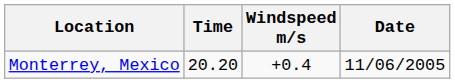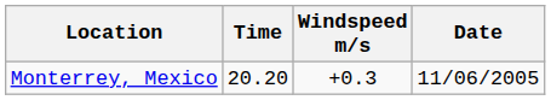 <table class="wikitable" style= "text-align: center">
 <tr>
 <th>Location</th>
 <th>Time</th>
 <th>Windspeed<br>m/s</th>
 <th>Date</th>
 </tr>
 <tr>
 <td><a href='#'>Monterrey, Mexico</a></td>
 <td>20.20</td>
-<td>+0.4</td>
+<td>+0.3</td>
 <td>11/06/2005</td>
 </tr>
 </table>
